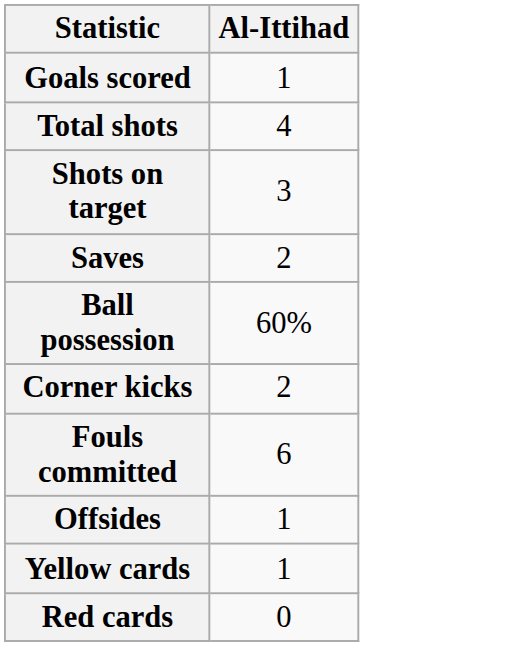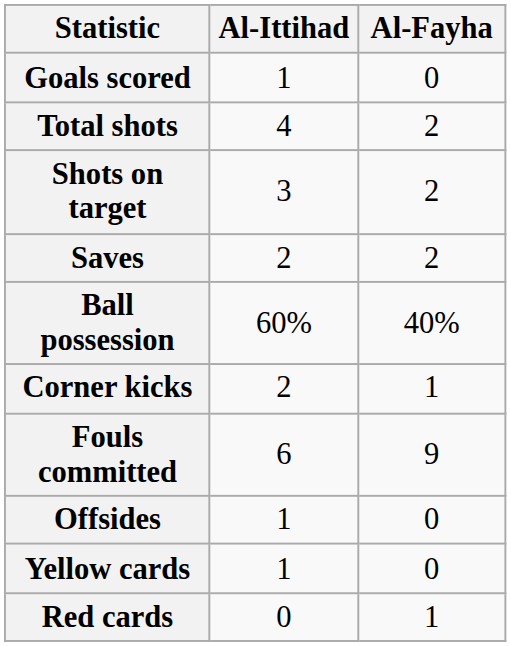 <table class="wikitable plainrowheaders" style="text-align:center">
 <tr>
 <th scope="col" style="width:100px">Statistic</th>
 <th scope="col" style="width:70px">Al-Ittihad</th>
+<th scope="col" style="width:70px">Al-Fayha</th>
 </tr>
 <tr>
 <th scope=row>Goals scored</th>
 <td>1</td>
+<td>0</td>
 </tr>
 <tr>
 <th scope=row>Total shots</th>
 <td>4</td>
+<td>2</td>
 </tr>
 <tr>
 <th scope=row>Shots on target</th>
 <td>3</td>
+<td>2</td>
 </tr>
 <tr>
 <th scope=row>Saves</th>
+<td>2</td>
 <td>2</td>
 </tr>
 <tr>
 <th scope=row>Ball possession</th>
 <td>60%</td>
+<td>40%</td>
 </tr>
 <tr>
 <th scope=row>Corner kicks</th>
 <td>2</td>
+<td>1</td>
 </tr>
 <tr>
 <th scope=row>Fouls committed</th>
 <td>6</td>
+<td>9</td>
 </tr>
 <tr>
 <th scope=row>Offsides</th>
 <td>1</td>
+<td>0</td>
 </tr>
 <tr>
 <th scope=row>Yellow cards</th>
 <td>1</td>
+<td>0</td>
 </tr>
 <tr>
 <th scope=row>Red cards</th>
 <td>0</td>
+<td>1</td>
 </tr>
 </table>
